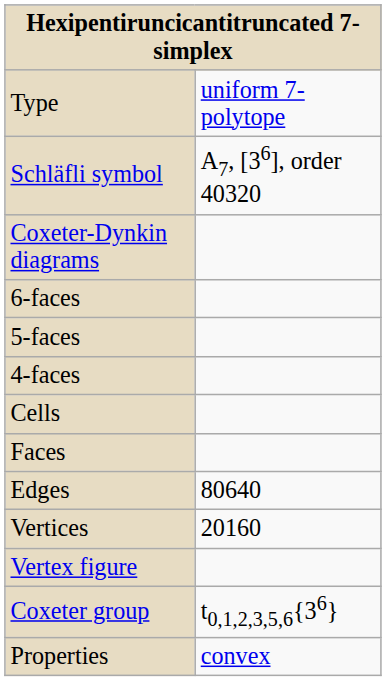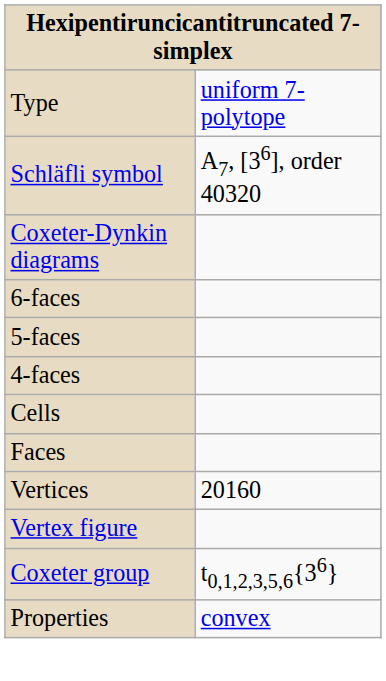 <table class="wikitable" style="float:right; margin-left:8px; width:250px">
 <tr>
 <th style="background:#e7dcc3;" colspan="2">Hexipentiruncicantitruncated 7-simplex</th>
 </tr>
 <tr>
 <td style="background:#e7dcc3;">Type</td>
 <td><a href='#'>uniform 7-polytope</a></td>
 </tr>
 <tr>
 <td style="background:#e7dcc3;"><a href='#'>Schläfli symbol</a></td>
 <td>A<sub>7</sub>, [3<sup>6</sup>], order 40320</td>
 </tr>
 <tr>
 <td style="background:#e7dcc3;"><a href='#'>Coxeter-Dynkin diagrams</a></td>
 <td></td>
 </tr>
 <tr>
 <td style="background:#e7dcc3;">6-faces</td>
 <td></td>
 </tr>
 <tr>
 <td style="background:#e7dcc3;">5-faces</td>
 <td></td>
 </tr>
 <tr>
 <td style="background:#e7dcc3;">4-faces</td>
 <td></td>
 </tr>
 <tr>
 <td style="background:#e7dcc3;">Cells</td>
 <td></td>
 </tr>
 <tr>
 <td style="background:#e7dcc3;">Faces</td>
 <td></td>
 </tr>
 <tr>
-<td style="background:#e7dcc3;">Edges</td>
-<td>80640</td>
-</tr>
-<tr>
 <td style="background:#e7dcc3;">Vertices</td>
 <td>20160</td>
 </tr>
 <tr>
 <td style="background:#e7dcc3;"><a href='#'>Vertex figure</a></td>
 <td></td>
 </tr>
 <tr>
 <td style="background:#e7dcc3;"><a href='#'>Coxeter group</a></td>
 <td>t<sub>0,1,2,3,5,6</sub>{3<sup>6</sup>}</td>
 </tr>
 <tr>
 <td style="background:#e7dcc3;">Properties</td>
 <td><a href='#'>convex</a></td>
 </tr>
 </table>
